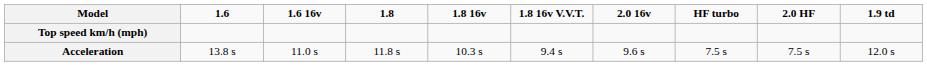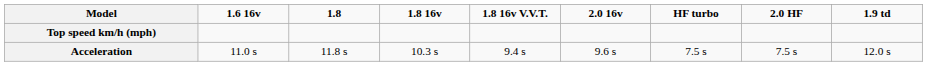 <table class="wikitable" style="text-align:center; font-size:90%; width:92%">
 <tr>
 <th width=15%>Model</th>
-<td width= 7%><strong>1.6</strong></td>
 <td width= 7%><strong>1.6 16v</strong></td>
 <td width= 7%><strong>1.8</strong></td>
 <td width= 7%><strong>1.8 16v</strong></td>
 <td width= 7%><strong>1.8 16v V.V.T.</strong></td>
 <td width= 7%><strong>2.0 16v</strong></td>
 <td width= 7%><strong>HF turbo</strong></td>
 <td width= 7%><strong>2.0 HF</strong></td>
 <td width= 7%><strong>1.9 td</strong></td>
 </tr>
 <tr>
 <th style="line-height:1.2em;">Top speed km/h (mph)</th>
 <td></td>
 <td></td>
 <td></td>
 <td></td>
 <td></td>
 <td></td>
 <td></td>
 <td></td>
-<td></td>
 </tr>
 <tr>
 <th style="line-height:1.2em;">Acceleration<br><small> </small></th>
-<td>13.8 s</td>
 <td>11.0 s</td>
 <td>11.8 s</td>
 <td>10.3 s</td>
 <td>9.4 s</td>
 <td>9.6 s</td>
 <td>7.5 s</td>
 <td>7.5 s</td>
 <td>12.0 s</td>
 </tr>
 </table>
